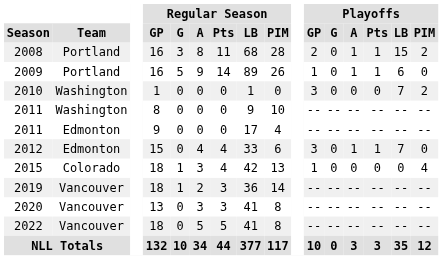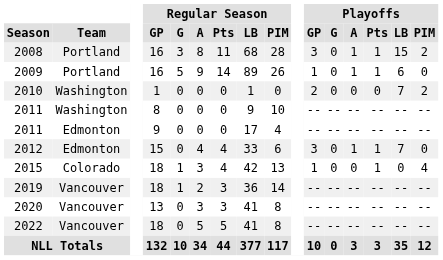 <table border="0" cellpadding="3" cellspacing="0">
 <tr align="center" bgcolor="#e0e0e0">
 <th colspan="2" bgcolor="#ffffff"> </th>
 <th rowspan="103" bgcolor="#ffffff"> </th>
 <th colspan="6">Regular Season</th>
 <th rowspan="103" bgcolor="#ffffff"> </th>
 <th colspan="6">Playoffs</th>
 </tr>
 <tr align="center" bgcolor="#e0e0e0">
 <th>Season</th>
 <th>Team</th>
 <th>GP</th>
 <th>G</th>
 <th>A</th>
 <th>Pts</th>
 <th>LB</th>
 <th>PIM</th>
 <th>GP</th>
 <th>G</th>
 <th>A</th>
 <th>Pts</th>
 <th>LB</th>
 <th>PIM</th>
 </tr>
 <tr align="center" bgcolor="#f0f0f0">
 <td>2008</td>
 <td>Portland</td>
 <td>16</td>
 <td>3</td>
 <td>8</td>
 <td>11</td>
 <td>68</td>
 <td>28</td>
-<td>2</td>
+<td>3</td>
 <td>0</td>
 <td>1</td>
 <td>1</td>
 <td>15</td>
 <td>2</td>
 </tr>
 <tr align="center">
 <td>2009</td>
 <td>Portland</td>
 <td>16</td>
 <td>5</td>
 <td>9</td>
 <td>14</td>
 <td>89</td>
 <td>26</td>
 <td>1</td>
 <td>0</td>
 <td>1</td>
 <td>1</td>
 <td>6</td>
 <td>0</td>
 </tr>
 <tr align="center" bgcolor="#f0f0f0">
 <td>2010</td>
 <td>Washington</td>
 <td>1</td>
 <td>0</td>
 <td>0</td>
 <td>0</td>
 <td>1</td>
 <td>0</td>
-<td>3</td>
+<td>2</td>
 <td>0</td>
 <td>0</td>
 <td>0</td>
 <td>7</td>
 <td>2</td>
 </tr>
 <tr align="center">
 <td>2011</td>
 <td>Washington</td>
 <td>8</td>
 <td>0</td>
 <td>0</td>
 <td>0</td>
 <td>9</td>
 <td>10</td>
 <td>--</td>
 <td>--</td>
 <td>--</td>
 <td>--</td>
 <td>--</td>
 <td>--</td>
 </tr>
 <tr align="center">
 <td>2011</td>
 <td>Edmonton</td>
 <td>9</td>
 <td>0</td>
 <td>0</td>
 <td>0</td>
 <td>17</td>
 <td>4</td>
 <td>--</td>
 <td>--</td>
 <td>--</td>
 <td>--</td>
 <td>--</td>
 <td>--</td>
 </tr>
 <tr align="center" bgcolor="#f0f0f0">
 <td>2012</td>
 <td>Edmonton</td>
 <td>15</td>
 <td>0</td>
 <td>4</td>
 <td>4</td>
 <td>33</td>
 <td>6</td>
 <td>3</td>
 <td>0</td>
 <td>1</td>
 <td>1</td>
 <td>7</td>
 <td>0</td>
 </tr>
 <tr align="center">
 <td>2015</td>
 <td>Colorado</td>
 <td>18</td>
 <td>1</td>
 <td>3</td>
 <td>4</td>
 <td>42</td>
 <td>13</td>
 <td>1</td>
 <td>0</td>
 <td>0</td>
-<td>0</td>
+<td>1</td>
 <td>0</td>
 <td>4</td>
 </tr>
 <tr align="center"  bgcolor="#f0f0f0">
 <td>2019</td>
 <td>Vancouver</td>
 <td>18</td>
 <td>1</td>
 <td>2</td>
 <td>3</td>
 <td>36</td>
 <td>14</td>
 <td>--</td>
 <td>--</td>
 <td>--</td>
 <td>--</td>
 <td>--</td>
 <td>--</td>
 </tr>
 <tr align="center">
 <td>2020</td>
 <td>Vancouver</td>
 <td>13</td>
 <td>0</td>
 <td>3</td>
 <td>3</td>
 <td>41</td>
 <td>8</td>
 <td>--</td>
 <td>--</td>
 <td>--</td>
 <td>--</td>
 <td>--</td>
 <td>--</td>
 </tr>
 <tr align="center" bgcolor="#f0f0f0">
 <td>2022</td>
 <td>Vancouver</td>
 <td>18</td>
 <td>0</td>
 <td>5</td>
 <td>5</td>
 <td>41</td>
 <td>8</td>
 <td>--</td>
 <td>--</td>
 <td>--</td>
 <td>--</td>
 <td>--</td>
 <td>--</td>
 </tr>
 <tr align="center" bgcolor="#e0e0e0">
 <th colspan="2">NLL Totals</th>
 <th>132</th>
 <th>10</th>
 <th>34</th>
 <th>44</th>
 <th>377</th>
 <th>117</th>
 <th>10</th>
 <th>0</th>
 <th>3</th>
 <th>3</th>
 <th>35</th>
 <th>12</th>
 </tr>
 </table>
